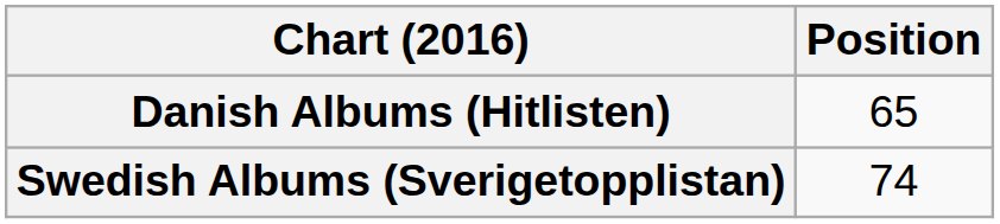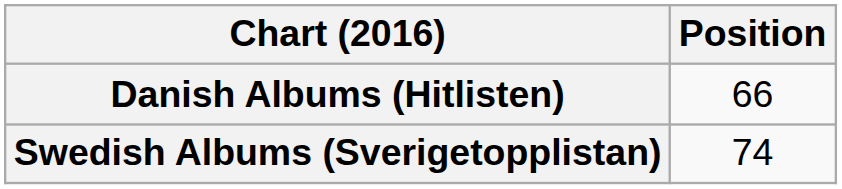 <table class="wikitable sortable plainrowheaders" style="text-align:center">
 <tr>
 <th scope="col">Chart (2016)</th>
 <th scope="col">Position</th>
 </tr>
 <tr>
 <th scope="row">Danish Albums (Hitlisten)</th>
-<td>65</td>
+<td>66</td>
 </tr>
 <tr>
 <th scope="row">Swedish Albums (Sverigetopplistan)</th>
 <td>74</td>
 </tr>
 </table>
